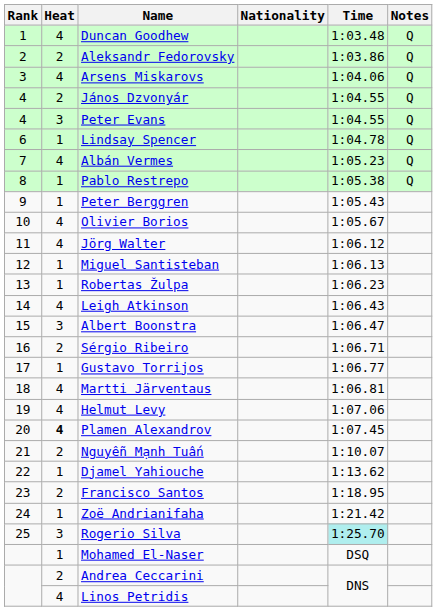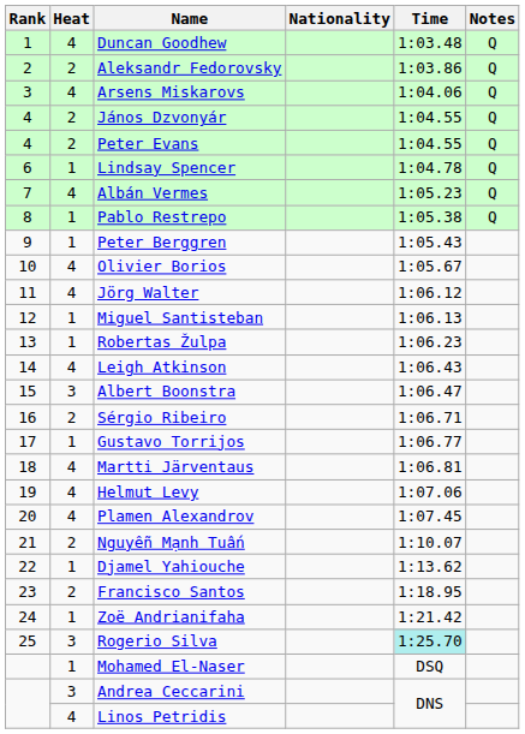 <table class="wikitable sortable" style="text-align:center">
 <tr>
 <th>Rank</th>
 <th>Heat</th>
 <th>Name</th>
 <th>Nationality</th>
 <th>Time</th>
 <th>Notes</th>
 </tr>
 <tr bgcolor=ccffcc>
 <td>1</td>
 <td>4</td>
 <td align=left><a href='#'>Duncan Goodhew</a></td>
 <td align=left></td>
 <td>1:03.48</td>
 <td>Q</td>
 </tr>
 <tr bgcolor=ccffcc>
 <td>2</td>
 <td>2</td>
 <td align=left><a href='#'>Aleksandr Fedorovsky</a></td>
 <td align=left></td>
 <td>1:03.86</td>
 <td>Q</td>
 </tr>
 <tr bgcolor=ccffcc>
 <td>3</td>
 <td>4</td>
 <td align=left><a href='#'>Arsens Miskarovs</a></td>
 <td align=left></td>
 <td>1:04.06</td>
 <td>Q</td>
 </tr>
 <tr bgcolor=ccffcc>
 <td>4</td>
 <td>2</td>
 <td align=left><a href='#'>János Dzvonyár</a></td>
 <td align=left></td>
 <td>1:04.55</td>
 <td>Q</td>
 </tr>
 <tr bgcolor=ccffcc>
 <td>4</td>
-<td>3</td>
+<td>2</td>
 <td align=left><a href='#'>Peter Evans</a></td>
 <td align=left></td>
 <td>1:04.55</td>
 <td>Q</td>
 </tr>
 <tr bgcolor=ccffcc>
 <td>6</td>
 <td>1</td>
 <td align=left><a href='#'>Lindsay Spencer</a></td>
 <td align=left></td>
 <td>1:04.78</td>
 <td>Q</td>
 </tr>
 <tr bgcolor=ccffcc>
 <td>7</td>
 <td>4</td>
 <td align=left><a href='#'>Albán Vermes</a></td>
 <td align=left></td>
 <td>1:05.23</td>
 <td>Q</td>
 </tr>
 <tr bgcolor=ccffcc>
 <td>8</td>
 <td>1</td>
 <td align=left><a href='#'>Pablo Restrepo</a></td>
 <td align=left></td>
 <td>1:05.38</td>
 <td>Q</td>
 </tr>
 <tr>
 <td>9</td>
 <td>1</td>
 <td align=left><a href='#'>Peter Berggren</a></td>
 <td align=left></td>
 <td>1:05.43</td>
 <td></td>
 </tr>
 <tr>
 <td>10</td>
 <td>4</td>
 <td align=left><a href='#'>Olivier Borios</a></td>
 <td align=left></td>
 <td>1:05.67</td>
 <td></td>
 </tr>
 <tr>
 <td>11</td>
 <td>4</td>
 <td align=left><a href='#'>Jörg Walter</a></td>
 <td align=left></td>
 <td>1:06.12</td>
 <td></td>
 </tr>
 <tr>
 <td>12</td>
 <td>1</td>
 <td align=left><a href='#'>Miguel Santisteban</a></td>
 <td align=left></td>
 <td>1:06.13</td>
 <td></td>
 </tr>
 <tr>
 <td>13</td>
 <td>1</td>
 <td align=left><a href='#'>Robertas Žulpa</a></td>
 <td align=left></td>
 <td>1:06.23</td>
 <td></td>
 </tr>
 <tr>
 <td>14</td>
 <td>4</td>
 <td align=left><a href='#'>Leigh Atkinson</a></td>
 <td align=left></td>
 <td>1:06.43</td>
 <td></td>
 </tr>
 <tr>
 <td>15</td>
 <td>3</td>
 <td align=left><a href='#'>Albert Boonstra</a></td>
 <td align=left></td>
 <td>1:06.47</td>
 <td></td>
 </tr>
 <tr>
 <td>16</td>
 <td>2</td>
 <td align=left><a href='#'>Sérgio Ribeiro</a></td>
 <td align=left></td>
 <td>1:06.71</td>
 <td></td>
 </tr>
 <tr>
 <td>17</td>
 <td>1</td>
 <td align=left><a href='#'>Gustavo Torrijos</a></td>
 <td align=left></td>
 <td>1:06.77</td>
 <td></td>
 </tr>
 <tr>
 <td>18</td>
 <td>4</td>
 <td align=left><a href='#'>Martti Järventaus</a></td>
 <td align=left></td>
 <td>1:06.81</td>
 <td></td>
 </tr>
 <tr>
 <td>19</td>
 <td>4</td>
 <td align=left><a href='#'>Helmut Levy</a></td>
 <td align=left></td>
 <td>1:07.06</td>
 <td></td>
 </tr>
 <tr>
 <td>20</td>
-<td><strong>4</strong></td>
+<td>4</td>
 <td align=left><a href='#'>Plamen Alexandrov</a></td>
 <td align=left></td>
 <td>1:07.45</td>
 <td></td>
 </tr>
 <tr>
 <td>21</td>
 <td>2</td>
 <td align=left><a href='#'>Nguyễn Mạnh Tuấn</a></td>
 <td align=left></td>
 <td>1:10.07</td>
 <td></td>
 </tr>
 <tr>
 <td>22</td>
 <td>1</td>
 <td align=left><a href='#'>Djamel Yahiouche</a></td>
 <td align=left></td>
 <td>1:13.62</td>
 <td></td>
 </tr>
 <tr>
 <td>23</td>
 <td>2</td>
 <td align=left><a href='#'>Francisco Santos</a></td>
 <td align=left></td>
 <td>1:18.95</td>
 <td></td>
 </tr>
 <tr>
 <td>24</td>
 <td>1</td>
 <td align=left><a href='#'>Zoë Andrianifaha</a></td>
 <td align=left></td>
 <td>1:21.42</td>
 <td></td>
 </tr>
 <tr>
 <td>25</td>
 <td>3</td>
 <td align=left><a href='#'>Rogerio Silva</a></td>
 <td align=left></td>
 <td style="background: paleturquoise;">1:25.70</td>
 <td></td>
 </tr>
 <tr>
 <td></td>
 <td>1</td>
 <td align=left><a href='#'>Mohamed El-Naser</a></td>
 <td align=left></td>
 <td>DSQ</td>
 <td></td>
 </tr>
 <tr>
 <td rowspan=2></td>
-<td>2</td>
+<td>3</td>
 <td align=left><a href='#'>Andrea Ceccarini</a></td>
 <td align=left></td>
 <td rowspan=2>DNS</td>
 <td></td>
 </tr>
 <tr>
 <td>4</td>
 <td align=left><a href='#'>Linos Petridis</a></td>
 <td align=left></td>
 <td></td>
 </tr>
 </table>
